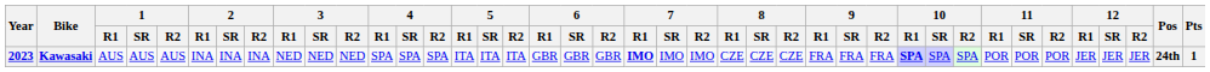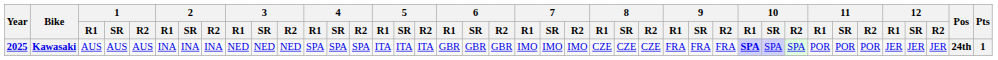 <table class="wikitable" style="text-align:center; font-size:90%">
 <tr>
 <th valign="middle" rowspan=2>Year</th>
 <th valign="middle" rowspan=2>Bike</th>
 <th colspan=3>1</th>
 <th colspan=3>2</th>
 <th colspan=3>3</th>
 <th colspan=3>4</th>
 <th colspan=3>5</th>
 <th colspan=3>6</th>
 <th colspan=3>7</th>
 <th colspan=3>8</th>
 <th colspan=3>9</th>
 <th colspan=3>10</th>
 <th colspan=3>11</th>
 <th colspan=3>12</th>
 <th rowspan=2>Pos</th>
 <th rowspan=2>Pts</th>
 </tr>
 <tr>
 <th>R1</th>
 <th>SR</th>
 <th>R2</th>
 <th>R1</th>
 <th>SR</th>
 <th>R2</th>
 <th>R1</th>
 <th>SR</th>
 <th>R2</th>
 <th>R1</th>
 <th>SR</th>
 <th>R2</th>
 <th>R1</th>
 <th>SR</th>
 <th>R2</th>
 <th>R1</th>
 <th>SR</th>
 <th>R2</th>
 <th>R1</th>
 <th>SR</th>
 <th>R2</th>
 <th>R1</th>
 <th>SR</th>
 <th>R2</th>
 <th>R1</th>
 <th>SR</th>
 <th>R2</th>
 <th>R1</th>
 <th>SR</th>
 <th>R2</th>
 <th>R1</th>
 <th>SR</th>
 <th>R2</th>
 <th>R1</th>
 <th>SR</th>
 <th>R2</th>
 </tr>
 <tr>
-<th><a href='#'>2023</a></th>
+<th><a href='#'>2025</a></th>
 <th><a href='#'>Kawasaki</a></th>
 <td style="background:#;"><a href='#'>AUS</a><br></td>
 <td style="background:#;"><a href='#'>AUS</a><br></td>
 <td style="background:#;"><a href='#'>AUS</a><br></td>
 <td style="background:#;"><a href='#'>INA</a><br></td>
 <td style="background:#;"><a href='#'>INA</a><br></td>
 <td style="background:#;"><a href='#'>INA</a><br></td>
 <td style="background:#;"><a href='#'>NED</a><br></td>
 <td style="background:#;"><a href='#'>NED</a><br></td>
 <td style="background:#;"><a href='#'>NED</a><br></td>
 <td style="background:#;"><a href='#'>SPA</a><br></td>
 <td style="background:#;"><a href='#'>SPA</a><br></td>
 <td style="background:#;"><a href='#'>SPA</a><br></td>
 <td style="background:#;"><a href='#'>ITA</a><br></td>
 <td style="background:#;"><a href='#'>ITA</a><br></td>
 <td style="background:#;"><a href='#'>ITA</a><br></td>
 <td style="background:#;"><a href='#'>GBR</a><br></td>
 <td style="background:#;"><a href='#'>GBR</a><br></td>
 <td style="background:#;"><a href='#'>GBR</a><br></td>
-<td style="background:#;"><strong><a href='#'>IMO</a><br></strong></td>
+<td style="background:#;"><a href='#'>IMO</a><br></td>
 <td style="background:#;"><a href='#'>IMO</a><br></td>
 <td style="background:#;"><a href='#'>IMO</a><br></td>
 <td style="background:#;"><a href='#'>CZE</a><br></td>
 <td style="background:#;"><a href='#'>CZE</a><br></td>
 <td style="background:#;"><a href='#'>CZE</a><br></td>
 <td style="background:#;"><a href='#'>FRA</a><br></td>
 <td style="background:#;"><a href='#'>FRA</a><br></td>
 <td style="background:#;"><a href='#'>FRA</a><br></td>
 <td style="background:#cfcfff;"><strong><a href='#'>SPA</a><br></strong></td>
 <td style="background:#cfcfff;"><a href='#'>SPA</a><br></td>
 <td style="background:#dfffdf;"><a href='#'>SPA</a><br></td>
 <td style="background:#;"><a href='#'>POR</a><br></td>
 <td style="background:#;"><a href='#'>POR</a><br></td>
 <td style="background:#;"><a href='#'>POR</a><br></td>
 <td style="background:#;"><a href='#'>JER</a><br></td>
 <td style="background:#;"><a href='#'>JER</a><br></td>
 <td style="background:#;"><a href='#'>JER</a><br></td>
 <th>24th</th>
 <th>1</th>
 </tr>
 </table>
